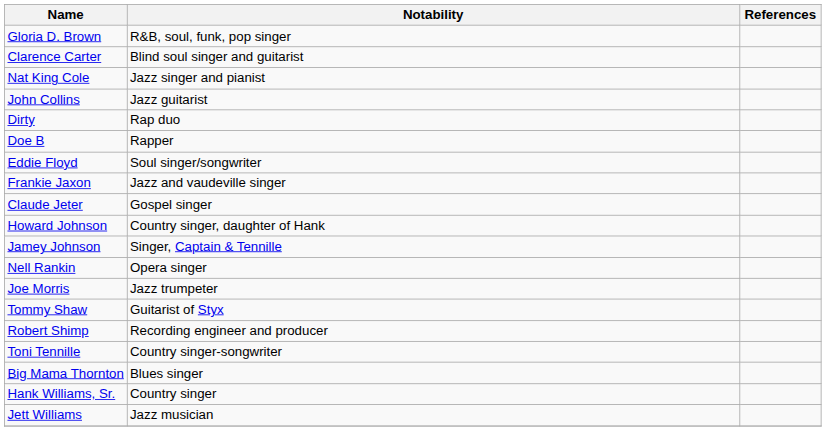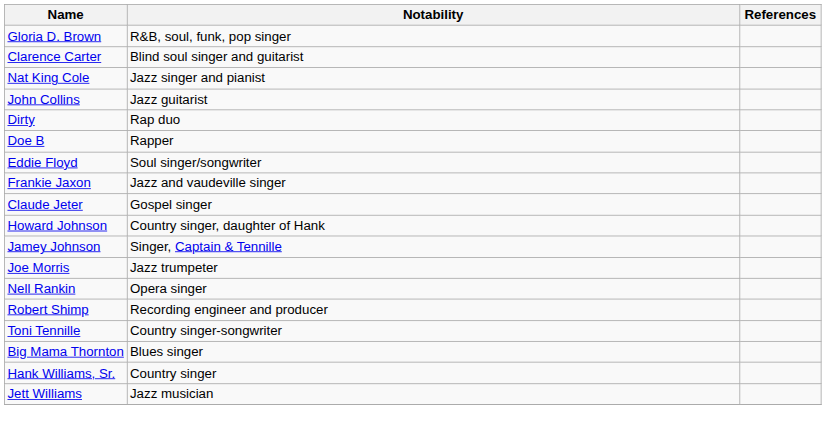 <table class="wikitable sortable">
 <tr>
 <th width="15%">Name</th>
 <th width="75%">Notability</th>
 <th width="10%" class="unsortable">References</th>
 </tr>
 <tr>
 <td><a href='#'>Gloria D. Brown</a></td>
 <td>R&B, soul, funk, pop singer</td>
 <td></td>
 </tr>
 <tr>
 <td><a href='#'>Clarence Carter</a></td>
 <td>Blind soul singer and guitarist</td>
 <td></td>
 </tr>
 <tr>
 <td><a href='#'>Nat King Cole</a></td>
 <td>Jazz singer and pianist</td>
 <td></td>
 </tr>
 <tr>
 <td><a href='#'>John Collins</a></td>
 <td>Jazz guitarist</td>
 <td></td>
 </tr>
 <tr>
 <td><a href='#'>Dirty</a></td>
 <td>Rap duo</td>
 <td></td>
 </tr>
 <tr>
 <td><a href='#'>Doe B</a></td>
 <td>Rapper</td>
 <td></td>
 </tr>
 <tr>
 <td><a href='#'>Eddie Floyd</a></td>
 <td>Soul singer/songwriter</td>
 <td></td>
 </tr>
 <tr>
 <td><a href='#'>Frankie Jaxon</a></td>
 <td>Jazz and vaudeville singer</td>
 <td></td>
 </tr>
 <tr>
 <td><a href='#'>Claude Jeter</a></td>
 <td>Gospel singer</td>
 <td></td>
 </tr>
 <tr>
 <td><a href='#'>Howard Johnson</a></td>
 <td>Country singer, daughter of Hank</td>
 <td></td>
 </tr>
 <tr>
 <td><a href='#'>Jamey Johnson</a></td>
 <td>Singer, <a href='#'>Captain & Tennille</a></td>
 <td></td>
 </tr>
 <tr>
-<td><a href='#'>Nell Rankin</a></td>
-<td>Opera singer</td>
-<td></td>
-</tr>
-<tr>
 <td><a href='#'>Joe Morris</a></td>
 <td>Jazz trumpeter</td>
 <td></td>
 </tr>
 <tr>
-<td><a href='#'>Tommy Shaw</a></td>
-<td>Guitarist of <a href='#'>Styx</a></td>
+<td><a href='#'>Nell Rankin</a></td>
+<td>Opera singer</td>
 <td></td>
 </tr>
 <tr>
 <td><a href='#'>Robert Shimp</a></td>
 <td>Recording engineer and producer</td>
 <td></td>
 </tr>
 <tr>
 <td><a href='#'>Toni Tennille</a></td>
 <td>Country singer-songwriter</td>
 <td></td>
 </tr>
 <tr>
 <td><a href='#'>Big Mama Thornton</a></td>
 <td>Blues singer</td>
 <td></td>
 </tr>
 <tr>
 <td><a href='#'>Hank Williams, Sr.</a></td>
 <td>Country singer</td>
 <td></td>
 </tr>
 <tr>
 <td><a href='#'>Jett Williams</a></td>
 <td>Jazz musician</td>
 <td></td>
 </tr>
 <tr>
 </tr>
 </table>
